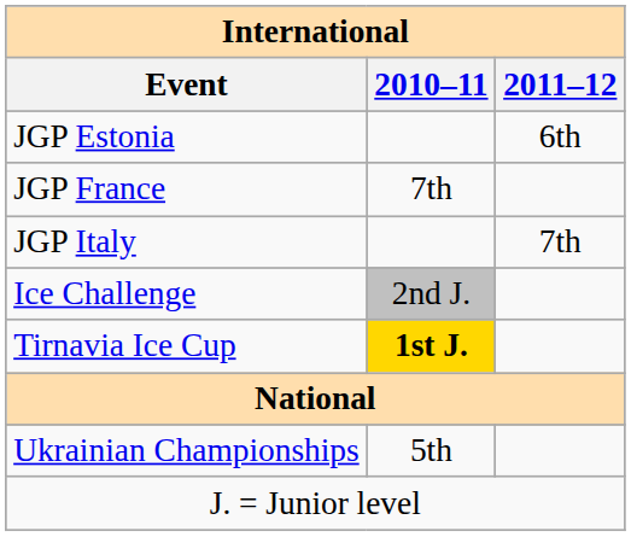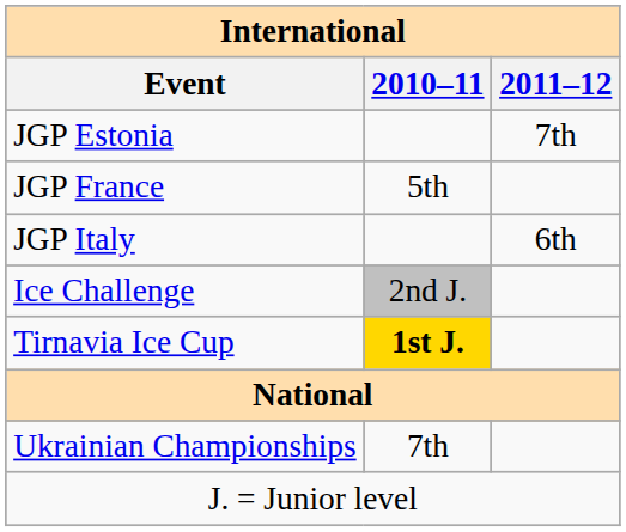 <table class="wikitable" style="text-align:center">
 <tr>
 <th style="background-color: #ffdead; " colspan=3 align=center><strong>International</strong></th>
 </tr>
 <tr>
 <th>Event</th>
 <th><a href='#'>2010–11</a></th>
 <th><a href='#'>2011–12</a></th>
 </tr>
 <tr>
 <td align=left>JGP <a href='#'>Estonia</a></td>
 <td></td>
-<td>6th</td>
+<td>7th</td>
 </tr>
 <tr>
 <td align=left>JGP <a href='#'>France</a></td>
-<td>7th</td>
+<td>5th</td>
 <td></td>
 </tr>
 <tr>
 <td align=left>JGP <a href='#'>Italy</a></td>
 <td></td>
-<td>7th</td>
+<td>6th</td>
 </tr>
 <tr>
 <td align=left><a href='#'>Ice Challenge</a></td>
 <td bgcolor=silver>2nd J.</td>
 <td></td>
 </tr>
 <tr>
 <td align=left><a href='#'>Tirnavia Ice Cup</a></td>
 <td bgcolor=gold><strong>1st J.</strong></td>
 <td></td>
 </tr>
 <tr>
 <th style="background-color: #ffdead; " colspan=3 align=center><strong>National</strong></th>
 </tr>
 <tr>
 <td align=left><a href='#'>Ukrainian Championships</a></td>
-<td>5th</td>
+<td>7th</td>
 <td></td>
 </tr>
 <tr>
 <td colspan=3 align=center>J. = Junior level</td>
 </tr>
 </table>
